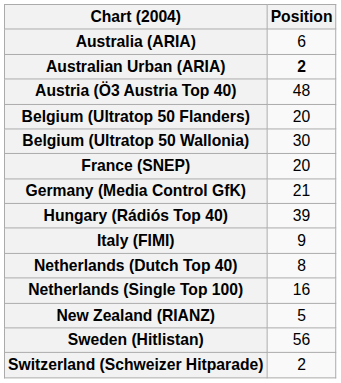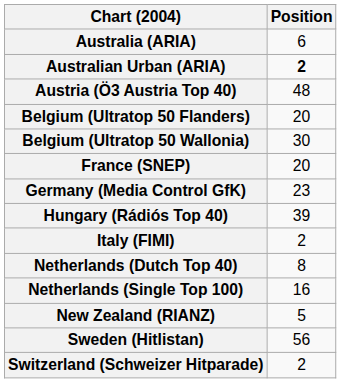 <table class="wikitable sortable plainrowheaders" style="text-align:center">
 <tr>
 <th>Chart (2004)</th>
 <th>Position</th>
 </tr>
 <tr>
 <th scope="row">Australia (ARIA)</th>
 <td>6</td>
 </tr>
 <tr>
 <th scope="row">Australian Urban (ARIA)</th>
 <td><strong>2</strong></td>
 </tr>
 <tr>
 <th scope="row">Austria (Ö3 Austria Top 40)</th>
 <td>48</td>
 </tr>
 <tr>
 <th scope="row">Belgium (Ultratop 50 Flanders)</th>
 <td>20</td>
 </tr>
 <tr>
 <th scope="row">Belgium (Ultratop 50 Wallonia)</th>
 <td>30</td>
 </tr>
 <tr>
 <th scope="row">France (SNEP)</th>
 <td>20</td>
 </tr>
 <tr>
 <th scope="row">Germany (Media Control GfK)</th>
-<td>21</td>
+<td>23</td>
 </tr>
 <tr>
 <th scope="row">Hungary (Rádiós Top 40)</th>
 <td>39</td>
 </tr>
 <tr>
 <th scope="row">Italy (FIMI)</th>
-<td>9</td>
+<td>2</td>
 </tr>
 <tr>
 <th scope="row">Netherlands (Dutch Top 40)</th>
 <td>8</td>
 </tr>
 <tr>
 <th scope="row">Netherlands (Single Top 100)</th>
 <td>16</td>
 </tr>
 <tr>
 <th scope="row">New Zealand (RIANZ)</th>
 <td>5</td>
 </tr>
 <tr>
 <th scope="row">Sweden (Hitlistan)</th>
 <td>56</td>
 </tr>
 <tr>
 <th scope="row">Switzerland (Schweizer Hitparade)</th>
 <td>2</td>
 </tr>
 </table>
